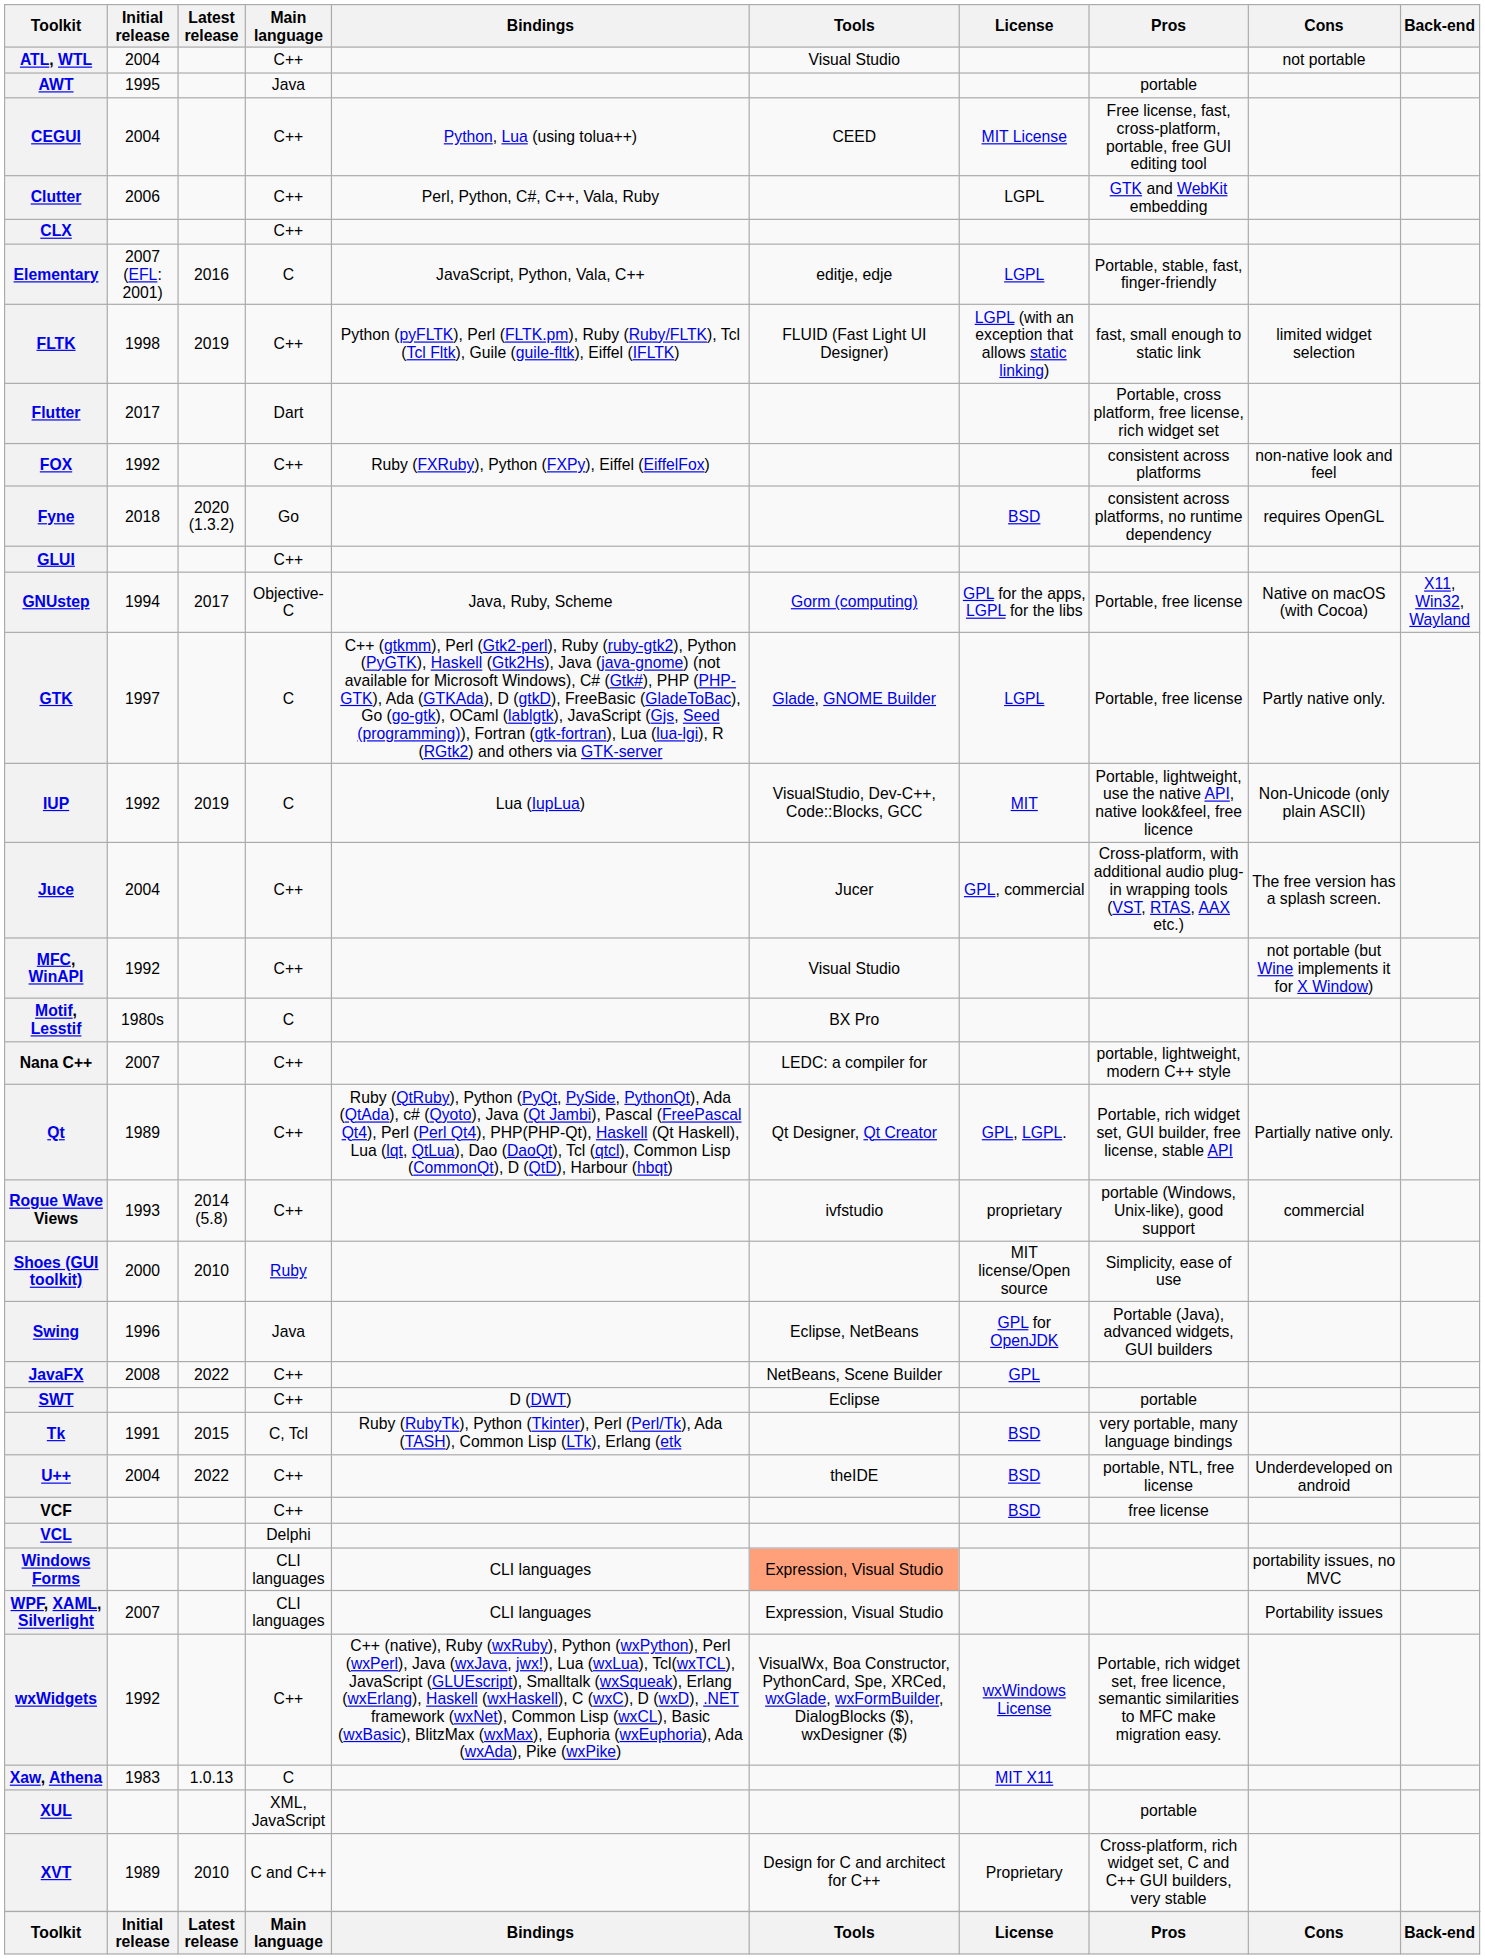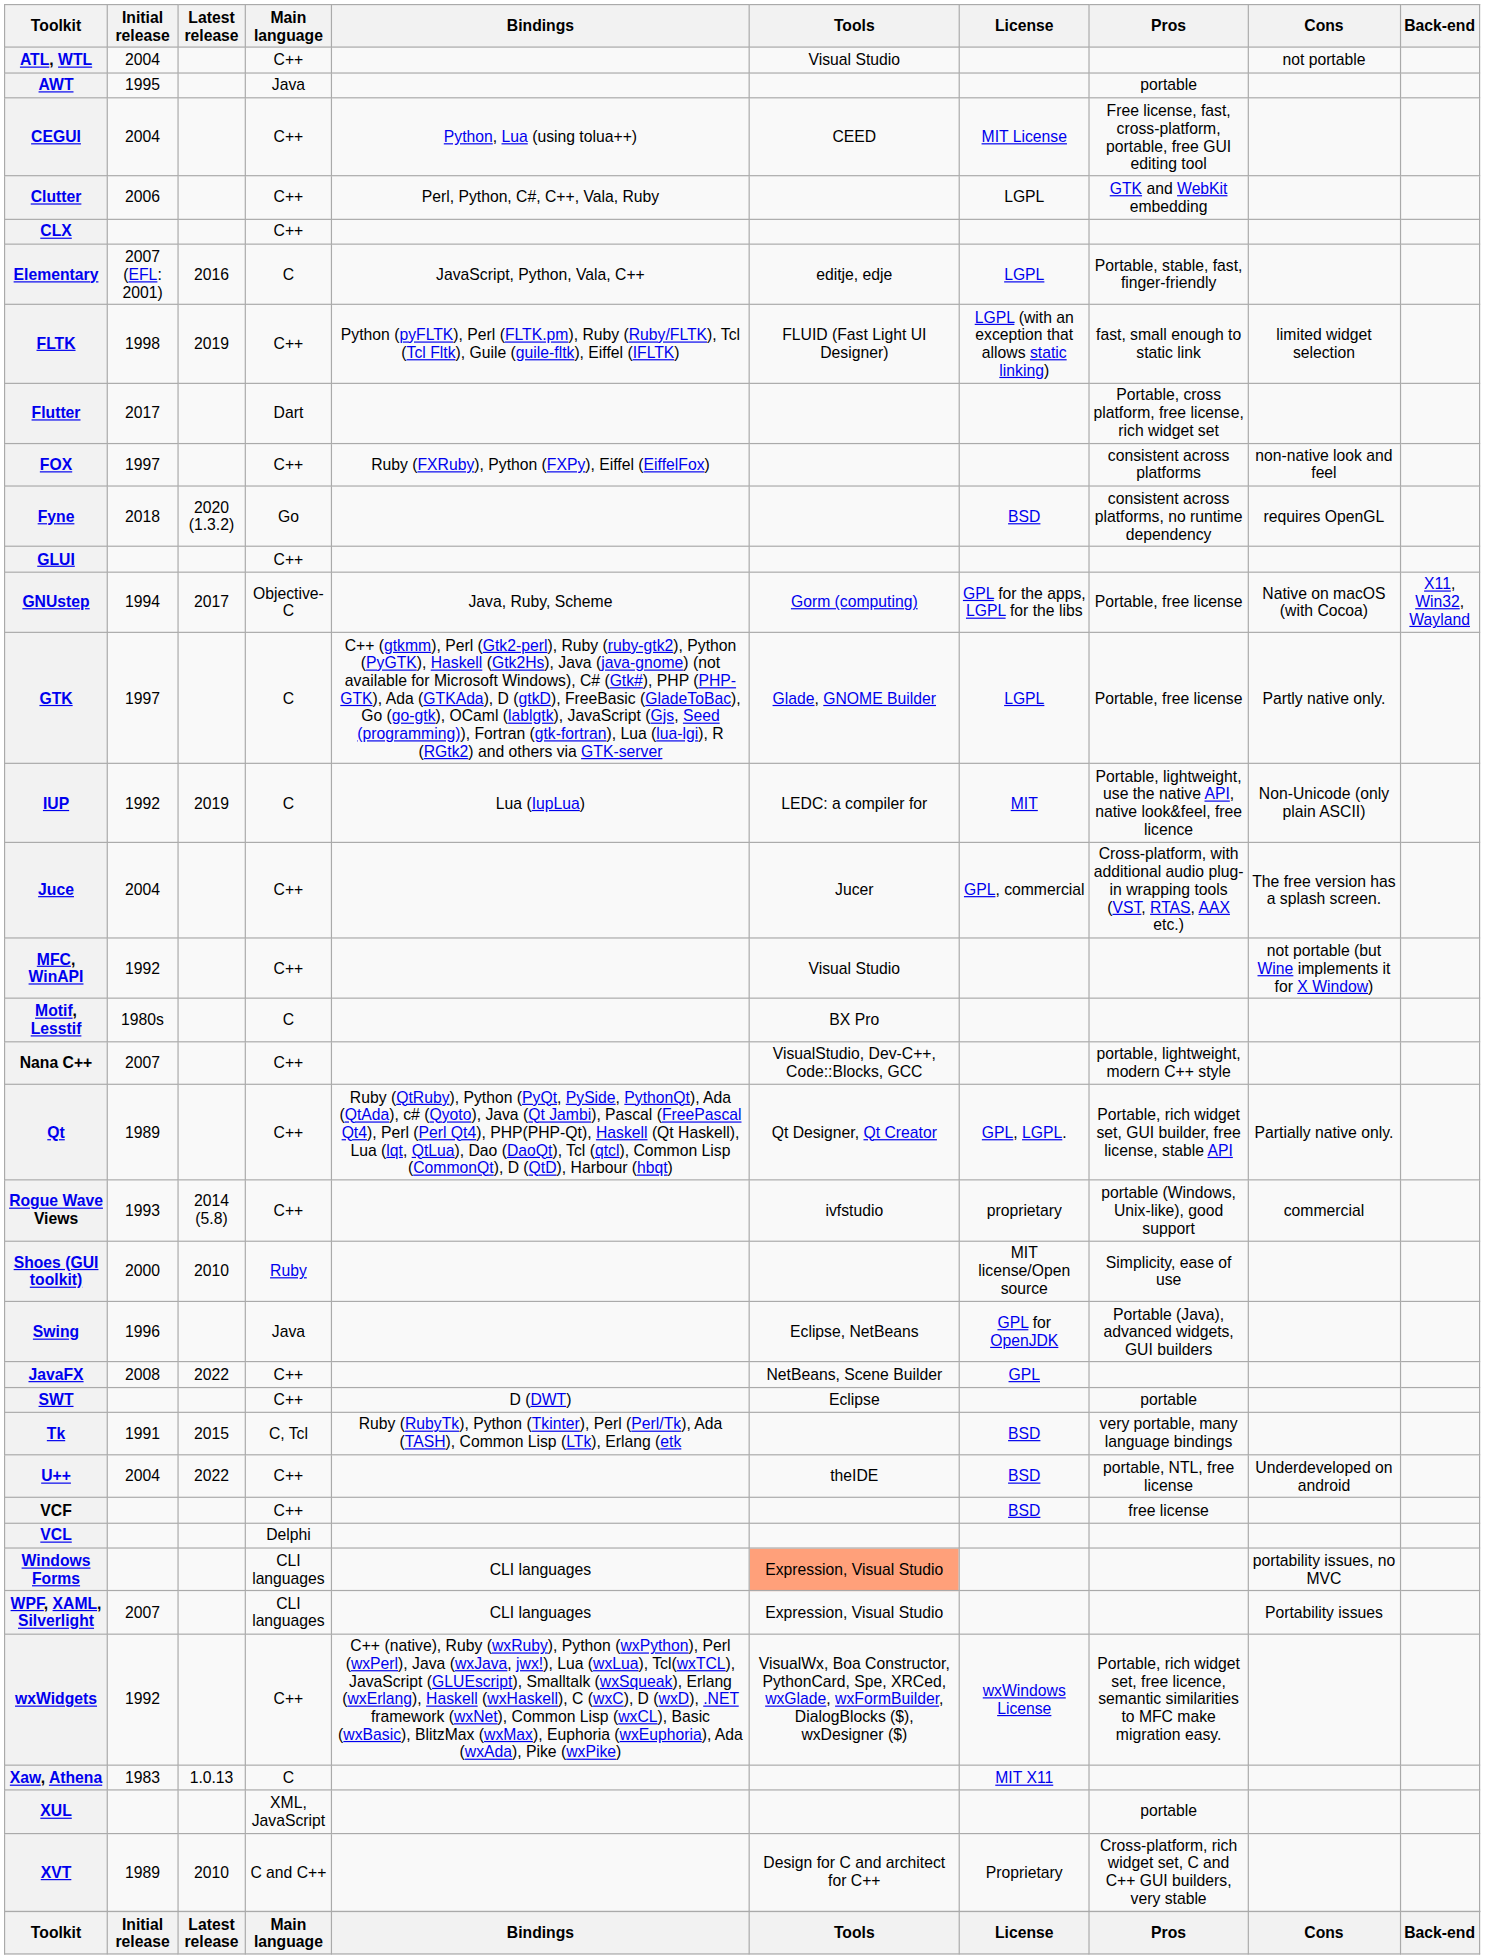 <table class="wikitable sortable" style="width: auto; text-align: center; font-size: smaller; table-layout: fixed;">
 <tr>
 <th>Toolkit</th>
 <th>Initial release</th>
 <th>Latest release</th>
 <th>Main language</th>
 <th>Bindings</th>
 <th>Tools</th>
 <th>License</th>
 <th>Pros</th>
 <th>Cons</th>
 <th>Back-end</th>
 </tr>
 <tr>
 <th><a href='#'>ATL</a>, <a href='#'>WTL</a></th>
 <td>2004</td>
 <td></td>
 <td>C++</td>
 <td></td>
 <td>Visual Studio</td>
 <td></td>
 <td></td>
 <td>not portable</td>
 <td></td>
 </tr>
 <tr>
 <th><a href='#'>AWT</a></th>
 <td>1995</td>
 <td></td>
 <td>Java</td>
 <td></td>
 <td></td>
 <td></td>
 <td>portable</td>
 <td></td>
 <td></td>
 </tr>
 <tr>
 <th><a href='#'>CEGUI</a></th>
 <td>2004</td>
 <td></td>
 <td>C++</td>
 <td><a href='#'>Python</a>, <a href='#'>Lua</a> (using tolua++)</td>
 <td>CEED</td>
 <td><a href='#'>MIT License</a></td>
 <td>Free license, fast, cross-platform, portable, free GUI editing tool</td>
 <td></td>
 <td></td>
 </tr>
 <tr>
 <th><a href='#'>Clutter</a></th>
 <td>2006</td>
 <td></td>
 <td>C++</td>
 <td>Perl, Python, C#, C++, Vala, Ruby</td>
 <td></td>
 <td>LGPL</td>
 <td><a href='#'>GTK</a> and <a href='#'>WebKit</a> embedding</td>
 <td></td>
 <td></td>
 </tr>
 <tr>
 <th><a href='#'>CLX</a></th>
 <td></td>
 <td></td>
 <td>C++</td>
 <td></td>
 <td></td>
 <td></td>
 <td></td>
 <td></td>
 <td></td>
 </tr>
 <tr>
 <th><a href='#'>Elementary</a></th>
 <td>2007 (<a href='#'>EFL</a>: 2001)</td>
 <td>2016</td>
 <td>C</td>
 <td>JavaScript, Python, Vala, C++</td>
 <td>editje, edje</td>
 <td><a href='#'>LGPL</a></td>
 <td>Portable, stable, fast, finger-friendly</td>
 <td></td>
 <td></td>
 </tr>
 <tr>
 <th><a href='#'>FLTK</a></th>
 <td>1998</td>
 <td>2019</td>
 <td>C++</td>
 <td>Python (<a href='#'>pyFLTK</a>), Perl (<a href='#'>FLTK.pm</a>), Ruby (<a href='#'>Ruby/FLTK</a>), Tcl (<a href='#'>Tcl Fltk</a>), Guile (<a href='#'>guile-fltk</a>), Eiffel (<a href='#'>IFLTK</a>)</td>
 <td>FLUID (Fast Light UI Designer)</td>
 <td><a href='#'>LGPL</a> (with an exception that allows <a href='#'>static linking</a>)</td>
 <td>fast, small enough to static link</td>
 <td>limited widget selection</td>
 <td></td>
 </tr>
 <tr>
 <th><a href='#'>Flutter</a></th>
 <td>2017</td>
 <td></td>
 <td>Dart</td>
 <td></td>
 <td></td>
 <td></td>
 <td>Portable, cross platform, free license, rich widget set</td>
 <td></td>
 <td></td>
 </tr>
 <tr>
 <th><a href='#'>FOX</a></th>
-<td>1992</td>
+<td>1997</td>
 <td></td>
 <td>C++</td>
 <td>Ruby (<a href='#'>FXRuby</a>), Python (<a href='#'>FXPy</a>), Eiffel (<a href='#'>EiffelFox</a>)</td>
 <td></td>
 <td></td>
 <td>consistent across platforms</td>
 <td>non-native look and feel</td>
 <td></td>
 </tr>
 <tr>
 <th><a href='#'>Fyne</a></th>
 <td>2018</td>
 <td>2020 (1.3.2)</td>
 <td>Go</td>
 <td></td>
 <td></td>
 <td><a href='#'>BSD</a></td>
 <td>consistent across platforms, no runtime dependency</td>
 <td>requires OpenGL</td>
 <td></td>
 </tr>
 <tr>
 <th><a href='#'>GLUI</a></th>
 <td></td>
 <td></td>
 <td>C++</td>
 <td></td>
 <td></td>
 <td></td>
 <td></td>
 <td></td>
 <td></td>
 </tr>
 <tr>
 <th><a href='#'>GNUstep</a></th>
 <td>1994</td>
 <td>2017</td>
 <td>Objective-C</td>
 <td>Java, Ruby, Scheme</td>
 <td><a href='#'>Gorm (computing)</a></td>
 <td><a href='#'>GPL</a> for the apps, <a href='#'>LGPL</a> for the libs</td>
 <td>Portable, free license</td>
 <td>Native on macOS (with Cocoa)</td>
 <td><a href='#'>X11</a>, <a href='#'>Win32</a>, <a href='#'>Wayland</a></td>
 </tr>
 <tr>
 <th><a href='#'>GTK</a></th>
 <td>1997</td>
 <td></td>
 <td>C</td>
 <td>C++ (<a href='#'>gtkmm</a>), Perl (<a href='#'>Gtk2-perl</a>), Ruby (<a href='#'>ruby-gtk2</a>), Python (<a href='#'>PyGTK</a>), <a href='#'>Haskell</a> (<a href='#'>Gtk2Hs</a>), Java (<a href='#'>java-gnome</a>) (not available for Microsoft Windows), C# (<a href='#'>Gtk#</a>), PHP (<a href='#'>PHP-GTK</a>), Ada (<a href='#'>GTKAda</a>), D (<a href='#'>gtkD</a>), FreeBasic (<a href='#'>GladeToBac</a>), Go (<a href='#'>go-gtk</a>), OCaml (<a href='#'>lablgtk</a>), JavaScript (<a href='#'>Gjs</a>, <a href='#'>Seed (programming)</a>), Fortran (<a href='#'>gtk-fortran</a>), Lua (<a href='#'>lua-lgi</a>), R (<a href='#'>RGtk2</a>) and others via <a href='#'>GTK-server</a></td>
 <td><a href='#'>Glade</a>, <a href='#'>GNOME Builder</a></td>
 <td><a href='#'>LGPL</a></td>
 <td>Portable, free license</td>
 <td>Partly native only.</td>
 <td></td>
 </tr>
 <tr>
 <th><a href='#'>IUP</a></th>
 <td>1992</td>
 <td>2019</td>
 <td>C</td>
 <td>Lua (<a href='#'>IupLua</a>)</td>
-<td>VisualStudio, Dev-C++, Code::Blocks, GCC</td>
+<td>LEDC: a compiler for </td>
 <td><a href='#'>MIT</a></td>
 <td>Portable, lightweight, use the native <a href='#'>API</a>, native look&feel, free licence</td>
 <td>Non‑Unicode (only plain ASCII)</td>
 <td></td>
 </tr>
 <tr>
 <th><a href='#'>Juce</a></th>
 <td>2004</td>
 <td></td>
 <td>C++</td>
 <td></td>
 <td>Jucer</td>
 <td><a href='#'>GPL</a>, commercial</td>
 <td>Cross-platform, with additional audio plug-in wrapping tools (<a href='#'>VST</a>, <a href='#'>RTAS</a>, <a href='#'>AAX</a> etc.)</td>
 <td>The free version has a splash screen.</td>
 <td></td>
 </tr>
 <tr>
 <th><a href='#'>MFC</a>, <a href='#'>WinAPI</a></th>
 <td>1992</td>
 <td></td>
 <td>C++</td>
 <td></td>
 <td>Visual Studio</td>
 <td></td>
 <td></td>
 <td>not portable (but <a href='#'>Wine</a> implements it for <a href='#'>X Window</a>)</td>
 <td></td>
 </tr>
 <tr>
 <th><a href='#'>Motif</a>, <a href='#'>Lesstif</a></th>
 <td>1980s</td>
 <td></td>
 <td>C</td>
 <td></td>
 <td>BX Pro</td>
 <td></td>
 <td></td>
 <td></td>
 <td></td>
 </tr>
 <tr>
 <th>Nana C++</th>
 <td>2007</td>
 <td></td>
 <td>C++</td>
 <td></td>
-<td>LEDC: a compiler for </td>
+<td>VisualStudio, Dev-C++, Code::Blocks, GCC</td>
 <td></td>
 <td>portable, lightweight, modern C++ style</td>
 <td></td>
 <td></td>
 </tr>
 <tr>
 <th><a href='#'>Qt</a></th>
 <td>1989</td>
 <td></td>
 <td>C++</td>
 <td>Ruby (<a href='#'>QtRuby</a>), Python (<a href='#'>PyQt</a>, <a href='#'>PySide</a>, <a href='#'>PythonQt</a>), Ada (<a href='#'>QtAda</a>), c# (<a href='#'>Qyoto</a>), Java (<a href='#'>Qt Jambi</a>), Pascal (<a href='#'>FreePascal Qt4</a>), Perl (<a href='#'>Perl Qt4</a>), PHP(PHP-Qt), <a href='#'>Haskell</a> (Qt Haskell), Lua (<a href='#'>lqt</a>, <a href='#'>QtLua</a>), Dao (<a href='#'>DaoQt</a>), Tcl (<a href='#'>qtcl</a>), Common Lisp (<a href='#'>CommonQt</a>), D (<a href='#'>QtD</a>), Harbour (<a href='#'>hbqt</a>)</td>
 <td>Qt Designer, <a href='#'>Qt Creator</a></td>
 <td><a href='#'>GPL</a>, <a href='#'>LGPL</a>.</td>
 <td>Portable, rich widget set, GUI builder, free license, stable <a href='#'>API</a></td>
 <td>Partially native only.</td>
 <td></td>
 </tr>
 <tr>
 <th><a href='#'>Rogue Wave</a> Views</th>
 <td>1993</td>
 <td>2014 (5.8)</td>
 <td>C++</td>
 <td></td>
 <td>ivfstudio</td>
 <td>proprietary</td>
 <td>portable (Windows, Unix-like), good support</td>
 <td>commercial</td>
 <td></td>
 </tr>
 <tr>
 <th><a href='#'>Shoes (GUI toolkit)</a></th>
 <td>2000</td>
 <td>2010</td>
 <td><a href='#'>Ruby</a></td>
 <td></td>
 <td></td>
 <td>MIT license/Open source</td>
 <td>Simplicity, ease of use</td>
 <td></td>
 <td></td>
 </tr>
 <tr>
 <th><a href='#'>Swing</a></th>
 <td>1996</td>
 <td></td>
 <td>Java</td>
 <td></td>
 <td>Eclipse, NetBeans</td>
 <td><a href='#'>GPL</a> for <a href='#'>OpenJDK</a></td>
 <td>Portable (Java), advanced widgets, GUI builders</td>
 <td></td>
 <td></td>
 </tr>
 <tr>
 <th><a href='#'>JavaFX</a></th>
 <td>2008</td>
 <td>2022</td>
 <td>C++</td>
 <td></td>
 <td>NetBeans, Scene Builder</td>
 <td><a href='#'>GPL</a></td>
 <td></td>
 <td></td>
 <td></td>
 </tr>
 <tr>
 <th><a href='#'>SWT</a></th>
 <td></td>
 <td></td>
 <td>C++</td>
 <td>D (<a href='#'>DWT</a>)</td>
 <td>Eclipse</td>
 <td></td>
 <td>portable</td>
 <td></td>
 <td></td>
 </tr>
 <tr>
 <th><a href='#'>Tk</a></th>
 <td>1991</td>
 <td>2015</td>
 <td>C, Tcl</td>
 <td>Ruby (<a href='#'>RubyTk</a>), Python (<a href='#'>Tkinter</a>), Perl (<a href='#'>Perl/Tk</a>), Ada (<a href='#'>TASH</a>), Common Lisp (<a href='#'>LTk</a>), Erlang (<a href='#'>etk</a></td>
 <td></td>
 <td><a href='#'>BSD</a></td>
 <td>very portable, many language bindings</td>
 <td></td>
 <td></td>
 </tr>
 <tr>
 <th><a href='#'>U++</a></th>
 <td>2004</td>
 <td>2022</td>
 <td>C++</td>
 <td></td>
 <td>theIDE</td>
 <td><a href='#'>BSD</a></td>
 <td>portable, NTL, free license</td>
 <td>Underdeveloped on android</td>
 <td></td>
 </tr>
 <tr>
 <th>VCF</th>
 <td></td>
 <td></td>
 <td>C++</td>
 <td></td>
 <td></td>
 <td><a href='#'>BSD</a></td>
 <td>free license</td>
 <td></td>
 <td></td>
 </tr>
 <tr>
 <th><a href='#'>VCL</a></th>
 <td></td>
 <td></td>
 <td>Delphi</td>
 <td></td>
 <td></td>
 <td></td>
 <td></td>
 <td></td>
 <td></td>
 </tr>
 <tr>
 <th><a href='#'>Windows Forms</a></th>
 <td></td>
 <td></td>
 <td>CLI languages</td>
 <td>CLI languages</td>
 <td style="background: lightsalmon;">Expression, Visual Studio</td>
 <td></td>
 <td></td>
 <td>portability issues, no MVC</td>
 <td></td>
 </tr>
 <tr>
 <th><a href='#'>WPF</a>, <a href='#'>XAML</a>, <a href='#'>Silverlight</a></th>
 <td>2007</td>
 <td></td>
 <td>CLI languages</td>
 <td>CLI languages</td>
 <td>Expression, Visual Studio</td>
 <td></td>
 <td></td>
 <td>Portability issues</td>
 <td></td>
 </tr>
 <tr>
 <th><a href='#'>wxWidgets</a></th>
 <td>1992</td>
 <td></td>
 <td>C++</td>
 <td>C++ (native), Ruby (<a href='#'>wxRuby</a>), Python (<a href='#'>wxPython</a>), Perl (<a href='#'>wxPerl</a>), Java (<a href='#'>wxJava</a>, <a href='#'>jwx!</a>), Lua (<a href='#'>wxLua</a>), Tcl(<a href='#'>wxTCL</a>), JavaScript (<a href='#'>GLUEscript</a>), Smalltalk (<a href='#'>wxSqueak</a>), Erlang (<a href='#'>wxErlang</a>), <a href='#'>Haskell</a> (<a href='#'>wxHaskell</a>), C (<a href='#'>wxC</a>), D (<a href='#'>wxD</a>), <a href='#'>.NET</a> framework (<a href='#'>wxNet</a>), Common Lisp (<a href='#'>wxCL</a>), Basic (<a href='#'>wxBasic</a>), BlitzMax (<a href='#'>wxMax</a>), Euphoria (<a href='#'>wxEuphoria</a>), Ada (<a href='#'>wxAda</a>), Pike (<a href='#'>wxPike</a>)</td>
 <td>VisualWx, Boa Constructor, PythonCard, Spe, XRCed, <a href='#'>wxGlade</a>, <a href='#'>wxFormBuilder</a>, DialogBlocks ($), wxDesigner ($)</td>
 <td><a href='#'>wxWindows License</a></td>
 <td>Portable, rich widget set, free licence, semantic similarities to MFC make migration easy.</td>
 <td></td>
 <td></td>
 </tr>
 <tr>
 <th><a href='#'>Xaw</a>, <a href='#'>Athena</a></th>
 <td>1983</td>
 <td>1.0.13</td>
 <td>C</td>
 <td></td>
 <td></td>
 <td><a href='#'>MIT X11</a></td>
 <td></td>
 <td></td>
 <td></td>
 </tr>
 <tr>
 <th><a href='#'>XUL</a></th>
 <td></td>
 <td></td>
 <td>XML, JavaScript</td>
 <td></td>
 <td></td>
 <td></td>
 <td>portable</td>
 <td></td>
 <td></td>
 </tr>
 <tr>
 <th><a href='#'>XVT</a></th>
 <td>1989</td>
 <td>2010</td>
 <td>C and C++</td>
 <td></td>
 <td>Design for C and architect for C++</td>
 <td>Proprietary</td>
 <td>Cross-platform, rich widget set, C and C++ GUI builders, very stable</td>
 <td></td>
 <td></td>
 </tr>
 <tr>
 </tr>
 <tr class="sortbottom">
 <th>Toolkit</th>
 <th>Initial release</th>
 <th>Latest release</th>
 <th>Main language</th>
 <th>Bindings</th>
 <th>Tools</th>
 <th>License</th>
 <th>Pros</th>
 <th>Cons</th>
 <th>Back-end</th>
 </tr>
 </table>
